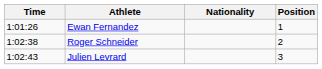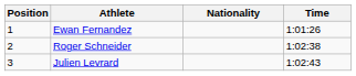 <table class="wikitable sortable" border="1"  style="font-size:95%;" width=40%>
 <tr>
-<th width="20%">Time</th>
+<th width="10%">Position</th>
 <th width="40%">Athlete</th>
 <th width="30%">Nationality</th>
-<th width="10%">Position</th>
+<th width="20%">Time</th>
 </tr>
 <tr>
-<td>1:01:26</td>
+<td>1</td>
 <td><a href='#'>Ewan Fernandez</a></td>
 <td></td>
-<td>1</td>
+<td>1:01:26</td>
 </tr>
 <tr>
-<td>1:02:38</td>
+<td>2</td>
 <td><a href='#'>Roger Schneider</a></td>
 <td></td>
-<td>2</td>
+<td>1:02:38</td>
 </tr>
 <tr>
-<td>1:02:43</td>
+<td>3</td>
 <td><a href='#'>Julien Levrard</a></td>
 <td></td>
-<td>3</td>
+<td>1:02:43</td>
 </tr>
 </table>
